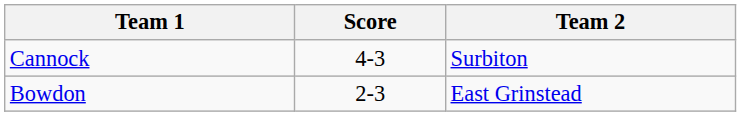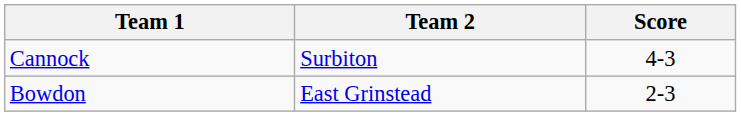 <table class="wikitable" style="font-size: 100%">
 <tr>
 <th width=200>Team 1</th>
+<th width=200>Team 2</th>
 <th width=100>Score</th>
-<th width=200>Team 2</th>
 </tr>
 <tr>
 <td><a href='#'>Cannock</a></td>
+<td><a href='#'>Surbiton</a></td>
 <td align=center>4-3</td>
-<td><a href='#'>Surbiton</a></td>
 </tr>
 <tr>
 <td><a href='#'>Bowdon</a></td>
+<td><a href='#'>East Grinstead</a></td>
 <td align=center>2-3</td>
-<td><a href='#'>East Grinstead</a></td>
 </tr>
 </table>
